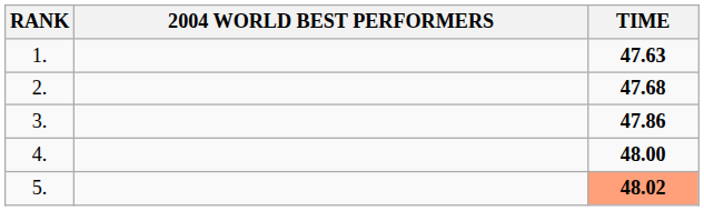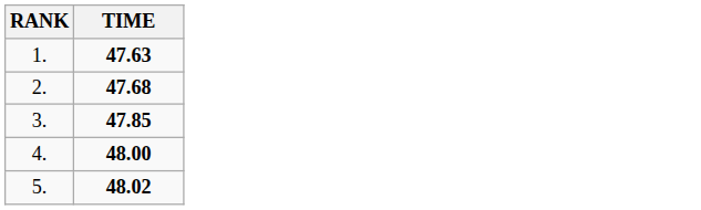 <table class="wikitable" style="border-collapse: collapse; font-size: 90%;">
 <tr>
 <th>RANK</th>
-<th align="center" style="width: 25em">2004 WORLD BEST PERFORMERS</th>
 <th align="center" style="width: 5em">TIME</th>
 </tr>
 <tr>
 <td align="center">1.</td>
-<td></td>
 <td align="center"><strong>47.63</strong></td>
 </tr>
 <tr>
 <td align="center">2.</td>
-<td></td>
 <td align="center"><strong>47.68</strong></td>
 </tr>
 <tr>
 <td align="center">3.</td>
-<td></td>
-<td align="center"><strong>47.86</strong></td>
+<td align="center"><strong>47.85</strong></td>
 </tr>
 <tr>
 <td align="center">4.</td>
-<td></td>
 <td align="center"><strong>48.00</strong></td>
 </tr>
 <tr>
 <td align="center">5.</td>
-<td></td>
-<td align="center" style="background: lightsalmon;"><strong>48.02</strong></td>
+<td align="center"><strong>48.02</strong></td>
 </tr>
 </table>
